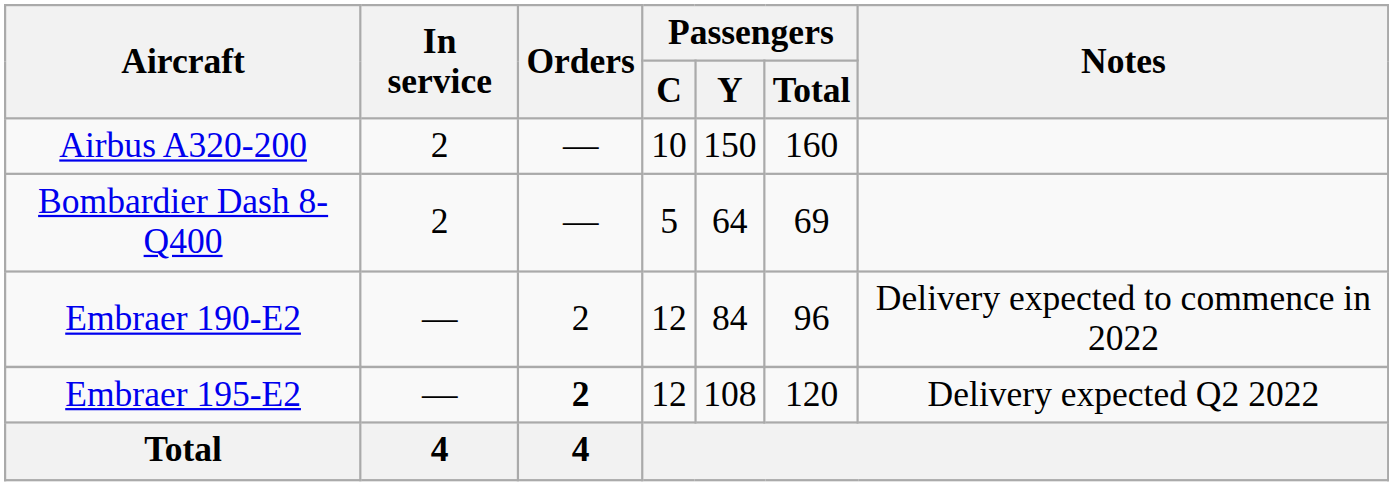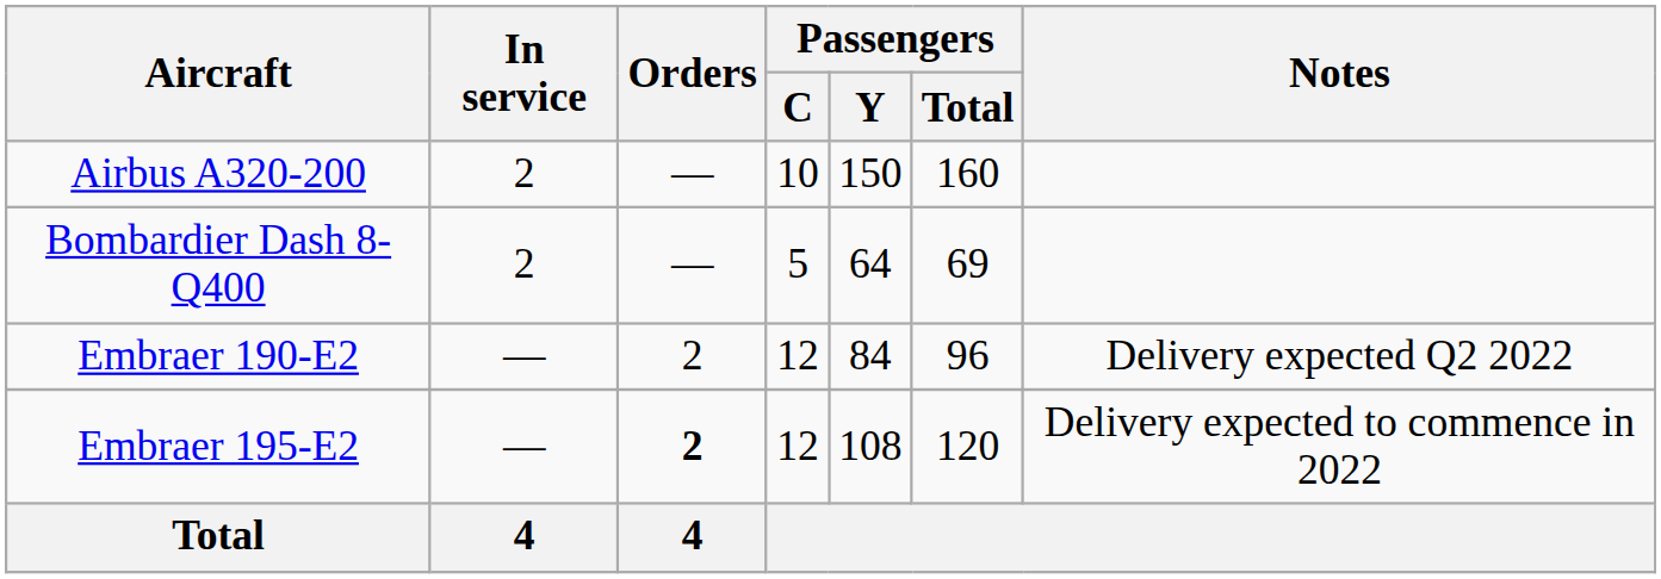 <table class="wikitable" style="margin:1em auto; border-collapse:collapse;text-align:center">
 <tr>
 <th rowspan="2">Aircraft</th>
 <th rowspan="2">In service</th>
 <th rowspan="2">Orders</th>
 <th colspan="3">Passengers</th>
 <th rowspan="2">Notes</th>
 </tr>
 <tr>
 <th><abbr>C</abbr></th>
 <th><abbr>Y</abbr></th>
 <th>Total</th>
 </tr>
 <tr>
 <td><a href='#'>Airbus A320-200</a></td>
 <td>2</td>
 <td>—</td>
 <td>10</td>
 <td>150</td>
 <td>160</td>
 <td></td>
 </tr>
 <tr>
 <td><a href='#'>Bombardier Dash 8-Q400</a></td>
 <td>2</td>
 <td>—</td>
 <td>5</td>
 <td>64</td>
 <td>69</td>
 <td></td>
 </tr>
 <tr>
 <td><a href='#'>Embraer 190-E2</a></td>
 <td>—</td>
 <td>2</td>
 <td>12</td>
 <td>84</td>
 <td>96</td>
-<td>Delivery expected to commence in 2022</td>
+<td>Delivery expected Q2 2022</td>
 </tr>
 <tr>
 </tr>
 <tr>
 <td><a href='#'>Embraer 195-E2</a></td>
 <td>—</td>
 <td><strong>2</strong></td>
 <td>12</td>
 <td>108</td>
 <td>120</td>
-<td>Delivery expected Q2 2022</td>
+<td>Delivery expected to commence in 2022</td>
 </tr>
 <tr>
 <th>Total</th>
 <th>4</th>
 <th>4</th>
 <th colspan="4"></th>
 </tr>
 </table>
